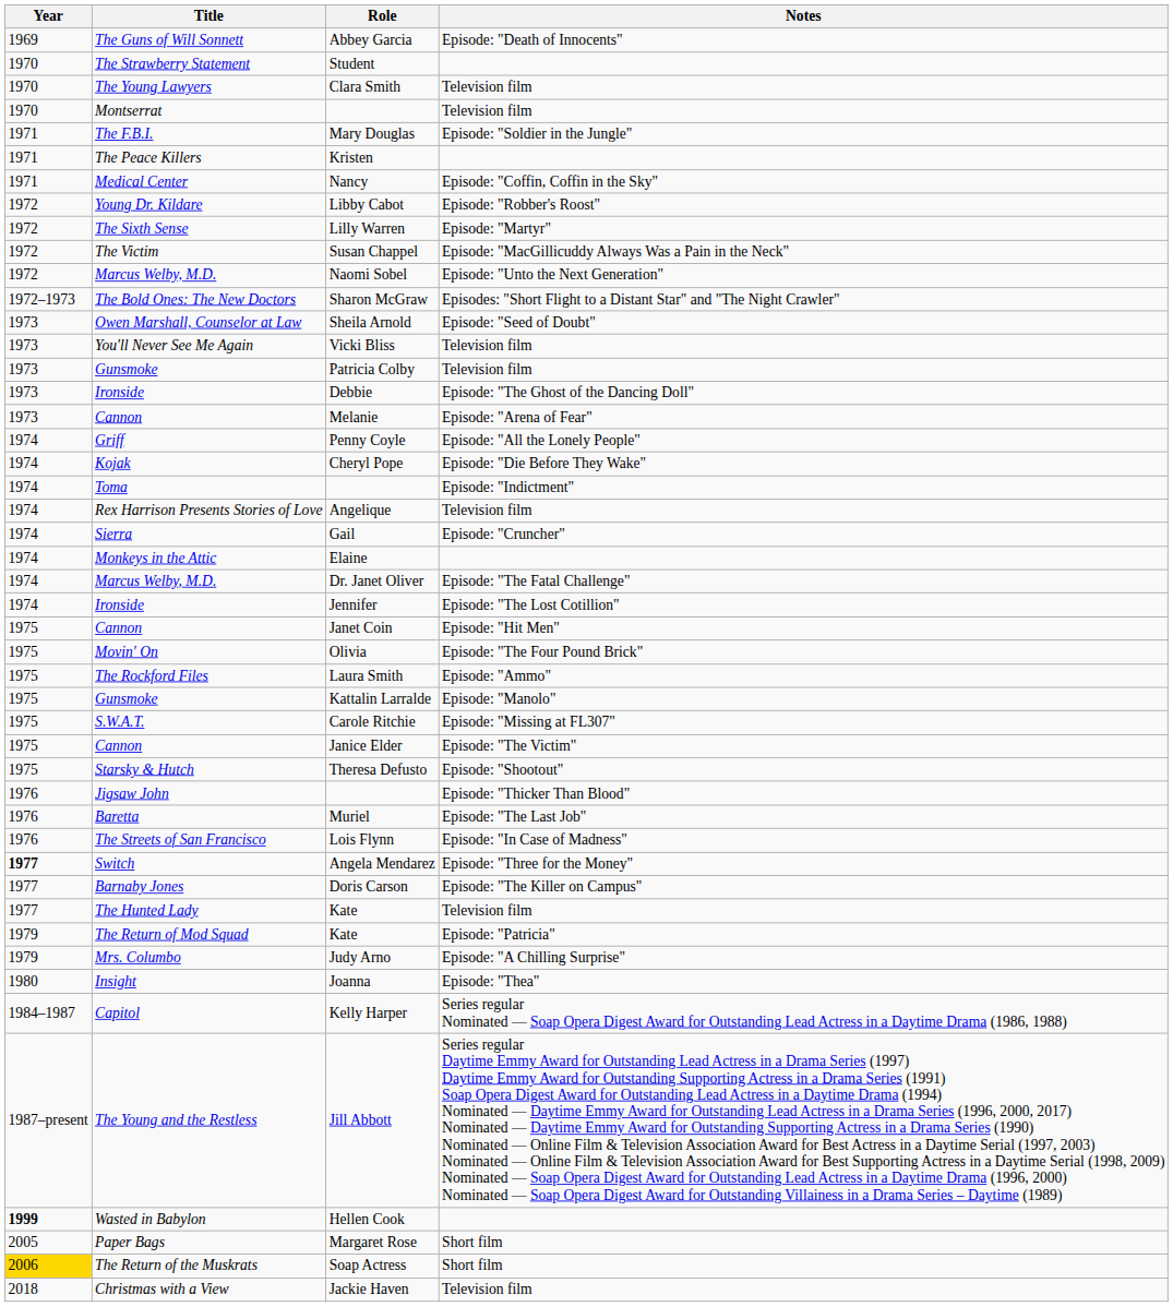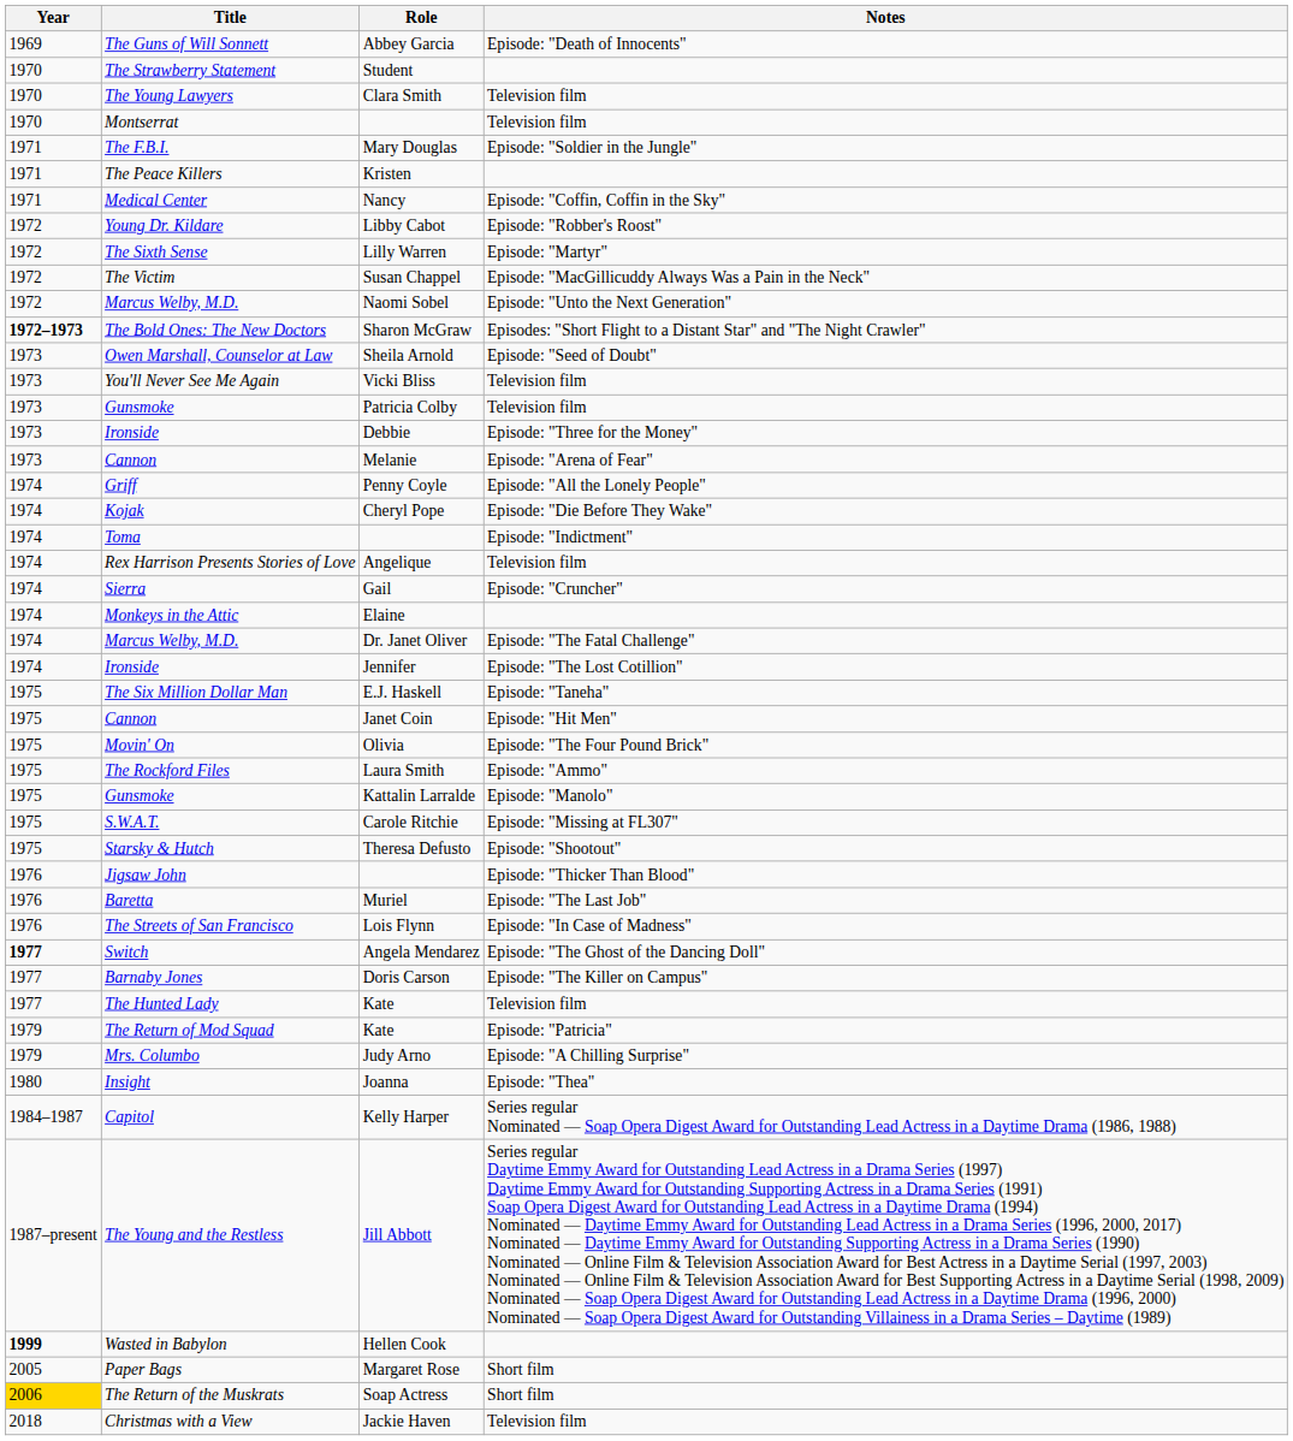 <table class="wikitable sortable">
 <tr>
 <th>Year</th>
 <th>Title</th>
 <th>Role</th>
 <th class="unsortable">Notes</th>
 </tr>
 <tr>
 <td>1969</td>
 <td><em><a href='#'>The Guns of Will Sonnett</a></em></td>
 <td>Abbey Garcia</td>
 <td>Episode: "Death of Innocents"</td>
 </tr>
 <tr>
 <td>1970</td>
 <td><em><a href='#'>The Strawberry Statement</a></em></td>
 <td>Student</td>
 <td></td>
 </tr>
 <tr>
 <td>1970</td>
 <td><em><a href='#'>The Young Lawyers</a></em></td>
 <td>Clara Smith</td>
 <td>Television film</td>
 </tr>
 <tr>
 <td>1970</td>
 <td><em>Montserrat</em></td>
 <td></td>
 <td>Television film</td>
 </tr>
 <tr>
 <td>1971</td>
 <td><em><a href='#'>The F.B.I.</a> </em></td>
 <td>Mary Douglas</td>
 <td>Episode: "Soldier in the Jungle"</td>
 </tr>
 <tr>
 <td>1971</td>
 <td><em>The Peace Killers</em></td>
 <td>Kristen</td>
 <td></td>
 </tr>
 <tr>
 <td>1971</td>
 <td><em><a href='#'>Medical Center</a></em></td>
 <td>Nancy</td>
 <td>Episode: "Coffin, Coffin in the Sky"</td>
 </tr>
 <tr>
 <td>1972</td>
 <td><em><a href='#'>Young Dr. Kildare</a></em></td>
 <td>Libby Cabot</td>
 <td>Episode: "Robber's Roost"</td>
 </tr>
 <tr>
 <td>1972</td>
 <td><em><a href='#'>The Sixth Sense</a></em></td>
 <td>Lilly Warren</td>
 <td>Episode: "Martyr"</td>
 </tr>
 <tr>
 <td>1972</td>
 <td><em>The Victim</em></td>
 <td>Susan Chappel</td>
 <td>Episode: "MacGillicuddy Always Was a Pain in the Neck"</td>
 </tr>
 <tr>
 <td>1972</td>
 <td><em><a href='#'>Marcus Welby, M.D.</a></em></td>
 <td>Naomi Sobel</td>
 <td>Episode: "Unto the Next Generation"</td>
 </tr>
 <tr>
-<td>1972–1973</td>
+<td><strong>1972–1973</strong></td>
 <td><em><a href='#'>The Bold Ones: The New Doctors</a></em></td>
 <td>Sharon McGraw</td>
 <td>Episodes: "Short Flight to a Distant Star" and "The Night Crawler"</td>
 </tr>
 <tr>
 <td>1973</td>
 <td><em><a href='#'>Owen Marshall, Counselor at Law</a></em></td>
 <td>Sheila Arnold</td>
 <td>Episode: "Seed of Doubt"</td>
 </tr>
 <tr>
 <td>1973</td>
 <td><em>You'll Never See Me Again</em></td>
 <td>Vicki Bliss</td>
 <td>Television film</td>
 </tr>
 <tr>
 <td>1973</td>
 <td><em><a href='#'>Gunsmoke</a></em></td>
 <td>Patricia Colby</td>
 <td>Television film</td>
 </tr>
 <tr>
 <td>1973</td>
 <td><em><a href='#'>Ironside</a></em></td>
 <td>Debbie</td>
-<td>Episode: "The Ghost of the Dancing Doll"</td>
+<td>Episode: "Three for the Money"</td>
 </tr>
 <tr>
 <td>1973</td>
 <td><em><a href='#'>Cannon</a></em></td>
 <td>Melanie</td>
 <td>Episode: "Arena of Fear"</td>
 </tr>
 <tr>
 <td>1974</td>
 <td><em><a href='#'>Griff</a></em></td>
 <td>Penny Coyle</td>
 <td>Episode: "All the Lonely People"</td>
 </tr>
 <tr>
 <td>1974</td>
 <td><em><a href='#'>Kojak</a></em></td>
 <td>Cheryl Pope</td>
 <td>Episode: "Die Before They Wake"</td>
 </tr>
 <tr>
 <td>1974</td>
 <td><em><a href='#'>Toma</a></em></td>
 <td></td>
 <td>Episode: "Indictment"</td>
 </tr>
 <tr>
 <td>1974</td>
 <td><em>Rex Harrison Presents Stories of Love</em></td>
 <td>Angelique</td>
 <td>Television film</td>
 </tr>
 <tr>
 <td>1974</td>
 <td><em><a href='#'>Sierra</a></em></td>
 <td>Gail</td>
 <td>Episode: "Cruncher"</td>
 </tr>
 <tr>
 <td>1974</td>
 <td><em><a href='#'>Monkeys in the Attic</a></em></td>
 <td>Elaine</td>
 <td></td>
 </tr>
 <tr>
 <td>1974</td>
 <td><em><a href='#'>Marcus Welby, M.D.</a></em></td>
 <td>Dr. Janet Oliver</td>
 <td>Episode: "The Fatal Challenge"</td>
 </tr>
 <tr>
 <td>1974</td>
 <td><em><a href='#'>Ironside</a></em></td>
 <td>Jennifer</td>
 <td>Episode: "The Lost Cotillion"</td>
 </tr>
 <tr>
 <td>1975</td>
+<td><em><a href='#'>The Six Million Dollar Man</a></em></td>
+<td>E.J. Haskell</td>
+<td>Episode: "Taneha"</td>
+</tr>
+<tr>
+<td>1975</td>
 <td><em><a href='#'>Cannon</a></em></td>
 <td>Janet Coin</td>
 <td>Episode: "Hit Men"</td>
 </tr>
 <tr>
 <td>1975</td>
 <td><em><a href='#'>Movin' On</a></em></td>
 <td>Olivia</td>
 <td>Episode: "The Four Pound Brick"</td>
 </tr>
 <tr>
 <td>1975</td>
 <td><em><a href='#'>The Rockford Files</a></em></td>
 <td>Laura Smith</td>
 <td>Episode: "Ammo"</td>
 </tr>
 <tr>
 <td>1975</td>
 <td><em><a href='#'>Gunsmoke</a></em></td>
 <td>Kattalin Larralde</td>
 <td>Episode: "Manolo"</td>
 </tr>
 <tr>
 <td>1975</td>
 <td><em><a href='#'>S.W.A.T.</a> </em></td>
 <td>Carole Ritchie</td>
 <td>Episode: "Missing at FL307"</td>
 </tr>
 <tr>
 <td>1975</td>
-<td><em><a href='#'>Cannon</a></em></td>
-<td>Janice Elder</td>
-<td>Episode: "The Victim"</td>
-</tr>
-<tr>
-<td>1975</td>
 <td><em><a href='#'>Starsky & Hutch</a></em></td>
 <td>Theresa Defusto</td>
 <td>Episode: "Shootout"</td>
 </tr>
 <tr>
 <td>1976</td>
 <td><em><a href='#'>Jigsaw John</a></em></td>
 <td></td>
 <td>Episode: "Thicker Than Blood"</td>
 </tr>
 <tr>
 <td>1976</td>
 <td><em><a href='#'>Baretta</a></em></td>
 <td>Muriel</td>
 <td>Episode: "The Last Job"</td>
 </tr>
 <tr>
 <td>1976</td>
 <td><em><a href='#'>The Streets of San Francisco</a></em></td>
 <td>Lois Flynn</td>
 <td>Episode: "In Case of Madness"</td>
 </tr>
 <tr>
 <td><strong>1977</strong></td>
 <td><em><a href='#'>Switch</a></em></td>
 <td>Angela Mendarez</td>
-<td>Episode: "Three for the Money"</td>
+<td>Episode: "The Ghost of the Dancing Doll"</td>
 </tr>
 <tr>
 <td>1977</td>
 <td><em><a href='#'>Barnaby Jones</a></em></td>
 <td>Doris Carson</td>
 <td>Episode: "The Killer on Campus"</td>
 </tr>
 <tr>
 <td>1977</td>
 <td><em><a href='#'>The Hunted Lady</a></em></td>
 <td>Kate</td>
 <td>Television film</td>
 </tr>
 <tr>
 <td>1979</td>
 <td><em><a href='#'>The Return of Mod Squad</a></em></td>
 <td>Kate</td>
 <td>Episode: "Patricia"</td>
 </tr>
 <tr>
 <td>1979</td>
 <td><em><a href='#'>Mrs. Columbo</a></em></td>
 <td>Judy Arno</td>
 <td>Episode: "A Chilling Surprise"</td>
 </tr>
 <tr>
 <td>1980</td>
 <td><em><a href='#'>Insight</a></em></td>
 <td>Joanna</td>
 <td>Episode: "Thea"</td>
 </tr>
 <tr>
 <td>1984–1987</td>
 <td><em><a href='#'>Capitol</a></em></td>
 <td>Kelly Harper</td>
 <td>Series regular<br>Nominated — <a href='#'>Soap Opera Digest Award for Outstanding Lead Actress in a Daytime Drama</a> (1986, 1988)</td>
 </tr>
 <tr>
 <td>1987–present</td>
 <td><em><a href='#'>The Young and the Restless</a></em></td>
 <td><a href='#'>Jill Abbott</a></td>
 <td>Series regular<br><a href='#'>Daytime Emmy Award for Outstanding Lead Actress in a Drama Series</a> (1997)<br><a href='#'>Daytime Emmy Award for Outstanding Supporting Actress in a Drama Series</a> (1991)<br><a href='#'>Soap Opera Digest Award for Outstanding Lead Actress in a Daytime Drama</a> (1994)<br>Nominated — <a href='#'>Daytime Emmy Award for Outstanding Lead Actress in a Drama Series</a> (1996, 2000, 2017)<br>Nominated — <a href='#'>Daytime Emmy Award for Outstanding Supporting Actress in a Drama Series</a> (1990)<br>Nominated — Online Film & Television Association Award for Best Actress in a Daytime Serial (1997, 2003)<br>Nominated — Online Film & Television Association Award for Best Supporting Actress in a Daytime Serial (1998, 2009)<br>Nominated — <a href='#'>Soap Opera Digest Award for Outstanding Lead Actress in a Daytime Drama</a> (1996, 2000)<br>Nominated — <a href='#'>Soap Opera Digest Award for Outstanding Villainess in a Drama Series – Daytime</a> (1989)</td>
 </tr>
 <tr>
 <td><strong>1999</strong></td>
 <td><em>Wasted in Babylon</em></td>
 <td>Hellen Cook</td>
 <td></td>
 </tr>
 <tr>
 <td>2005</td>
 <td><em>Paper Bags</em></td>
 <td>Margaret Rose</td>
 <td>Short film</td>
 </tr>
 <tr>
 <td style="background: gold;">2006</td>
 <td><em>The Return of the Muskrats</em></td>
 <td>Soap Actress</td>
 <td>Short film</td>
 </tr>
 <tr>
 <td>2018</td>
 <td><em>Christmas with a View</em></td>
 <td>Jackie Haven</td>
 <td>Television film</td>
 </tr>
 </table>
